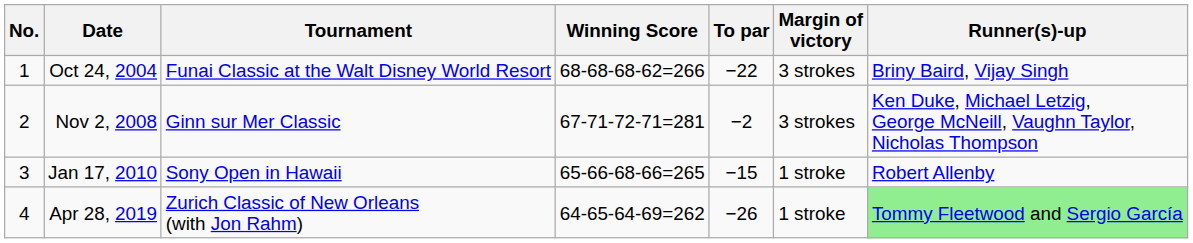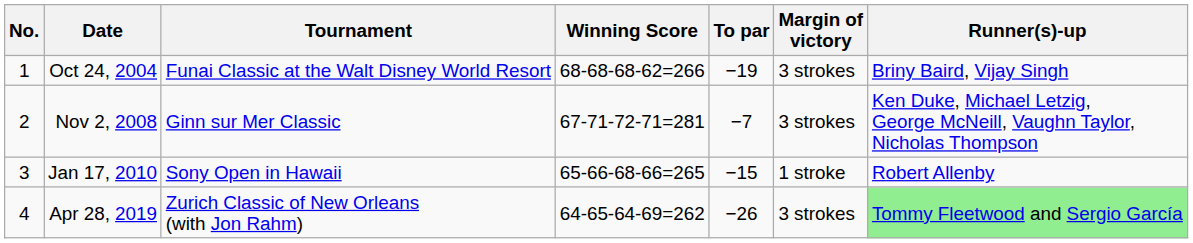 <table class="wikitable" style="font-size:95%;">
 <tr>
 <th>No.</th>
 <th>Date</th>
 <th>Tournament</th>
 <th>Winning Score</th>
 <th>To par</th>
 <th>Margin of<br>victory</th>
 <th>Runner(s)-up</th>
 </tr>
 <tr>
 <td align=center>1</td>
 <td align=right>Oct 24, <a href='#'>2004</a></td>
 <td><a href='#'>Funai Classic at the Walt Disney World Resort</a></td>
 <td>68-68-68-62=266</td>
-<td align=center>−22</td>
+<td align=center>−19</td>
 <td>3 strokes</td>
 <td> <a href='#'>Briny Baird</a>,  <a href='#'>Vijay Singh</a></td>
 </tr>
 <tr>
 <td align=center>2</td>
 <td align=right>Nov 2, <a href='#'>2008</a></td>
 <td><a href='#'>Ginn sur Mer Classic</a></td>
 <td>67-71-72-71=281</td>
-<td align=center>−2</td>
+<td align=center>−7</td>
 <td>3 strokes</td>
 <td> <a href='#'>Ken Duke</a>,  <a href='#'>Michael Letzig</a>,<br> <a href='#'>George McNeill</a>,  <a href='#'>Vaughn Taylor</a>,<br> <a href='#'>Nicholas Thompson</a></td>
 </tr>
 <tr>
 <td align=center>3</td>
 <td align=right>Jan 17, <a href='#'>2010</a></td>
 <td><a href='#'>Sony Open in Hawaii</a></td>
 <td>65-66-68-66=265</td>
 <td align=center>−15</td>
 <td>1 stroke</td>
 <td> <a href='#'>Robert Allenby</a></td>
 </tr>
 <tr>
 <td align=center>4</td>
 <td align=right>Apr 28, <a href='#'>2019</a></td>
 <td><a href='#'>Zurich Classic of New Orleans</a><br>(with  <a href='#'>Jon Rahm</a>)</td>
 <td>64-65-64-69=262</td>
 <td align=center>−26</td>
-<td>1 stroke</td>
+<td>3 strokes</td>
 <td style="background: lightgreen;"> <a href='#'>Tommy Fleetwood</a> and  <a href='#'>Sergio García</a></td>
 </tr>
 </table>
